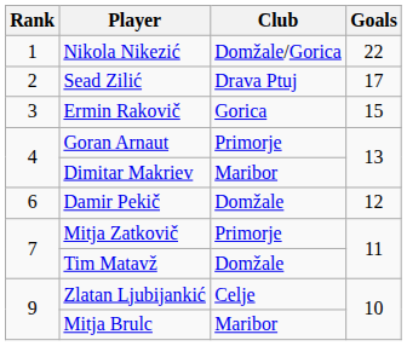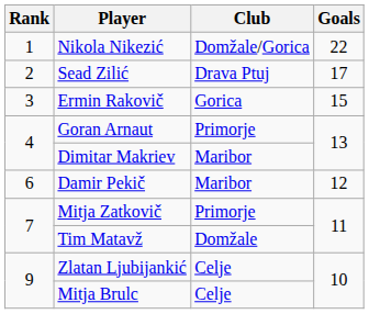 <table class="wikitable" style="text-align:left">
 <tr>
 <th>Rank</th>
 <th>Player</th>
 <th>Club</th>
 <th>Goals</th>
 </tr>
 <tr>
 <td align="center">1</td>
 <td> <a href='#'>Nikola Nikezić</a></td>
 <td><a href='#'>Domžale</a>/<a href='#'>Gorica</a></td>
 <td rowspan=1 align=center>22</td>
 </tr>
 <tr>
 <td align="center">2</td>
 <td> <a href='#'>Sead Zilić</a></td>
 <td><a href='#'>Drava Ptuj</a></td>
 <td rowspan=1 align=center>17</td>
 </tr>
 <tr>
 <td align="center">3</td>
 <td> <a href='#'>Ermin Rakovič</a></td>
 <td><a href='#'>Gorica</a></td>
 <td rowspan=1 align=center>15</td>
 </tr>
 <tr>
 <td rowspan=2 align="center">4</td>
 <td> <a href='#'>Goran Arnaut</a></td>
 <td><a href='#'>Primorje</a></td>
 <td rowspan=2 align=center>13</td>
 </tr>
 <tr>
 <td> <a href='#'>Dimitar Makriev</a></td>
 <td><a href='#'>Maribor</a></td>
 </tr>
 <tr>
 <td align="center">6</td>
 <td> <a href='#'>Damir Pekič</a></td>
-<td><a href='#'>Domžale</a></td>
+<td><a href='#'>Maribor</a></td>
 <td rowspan=1 align=center>12</td>
 </tr>
 <tr>
 <td rowspan=2 align="center">7</td>
 <td> <a href='#'>Mitja Zatkovič</a></td>
 <td><a href='#'>Primorje</a></td>
 <td rowspan=2 align=center>11</td>
 </tr>
 <tr>
 <td> <a href='#'>Tim Matavž</a></td>
 <td><a href='#'>Domžale</a></td>
 </tr>
 <tr>
 <td rowspan=2 align="center">9</td>
 <td> <a href='#'>Zlatan Ljubijankić</a></td>
 <td><a href='#'>Celje</a></td>
 <td rowspan=2 align=center>10</td>
 </tr>
 <tr>
 <td> <a href='#'>Mitja Brulc</a></td>
-<td><a href='#'>Maribor</a></td>
+<td><a href='#'>Celje</a></td>
 </tr>
 </table>
